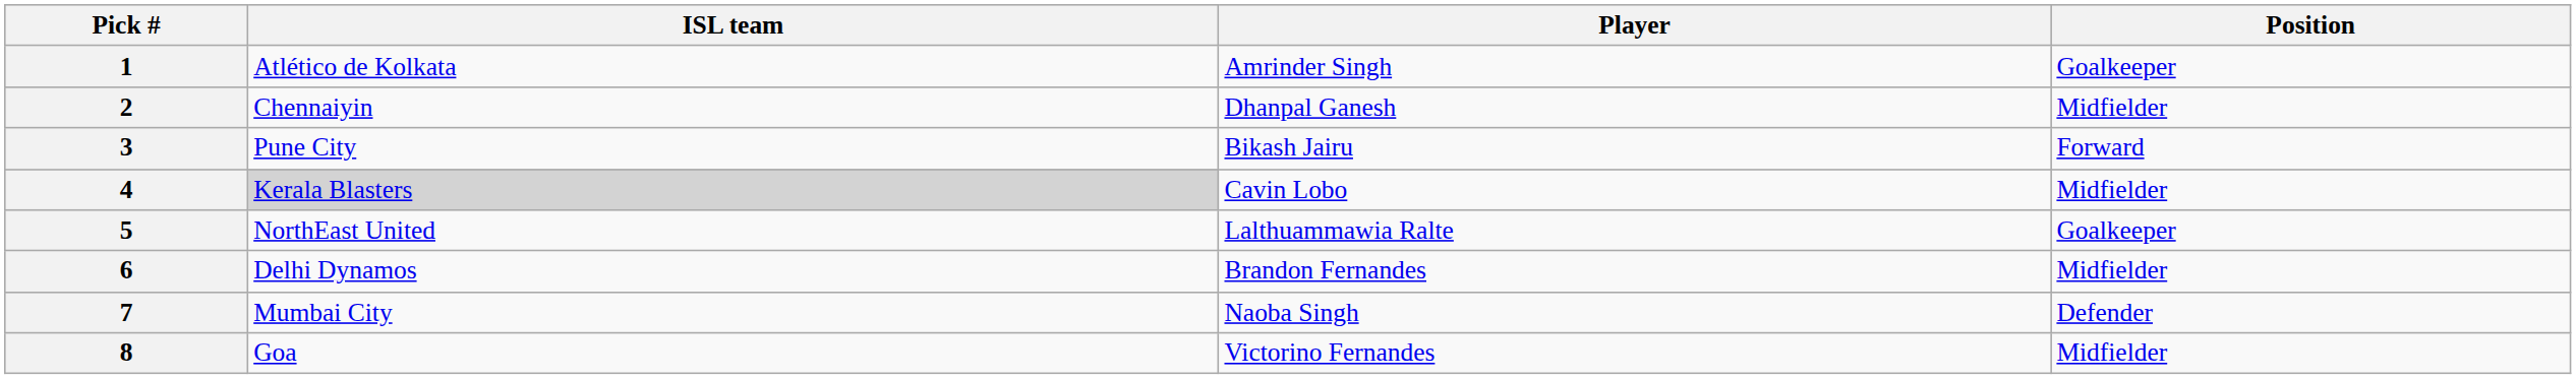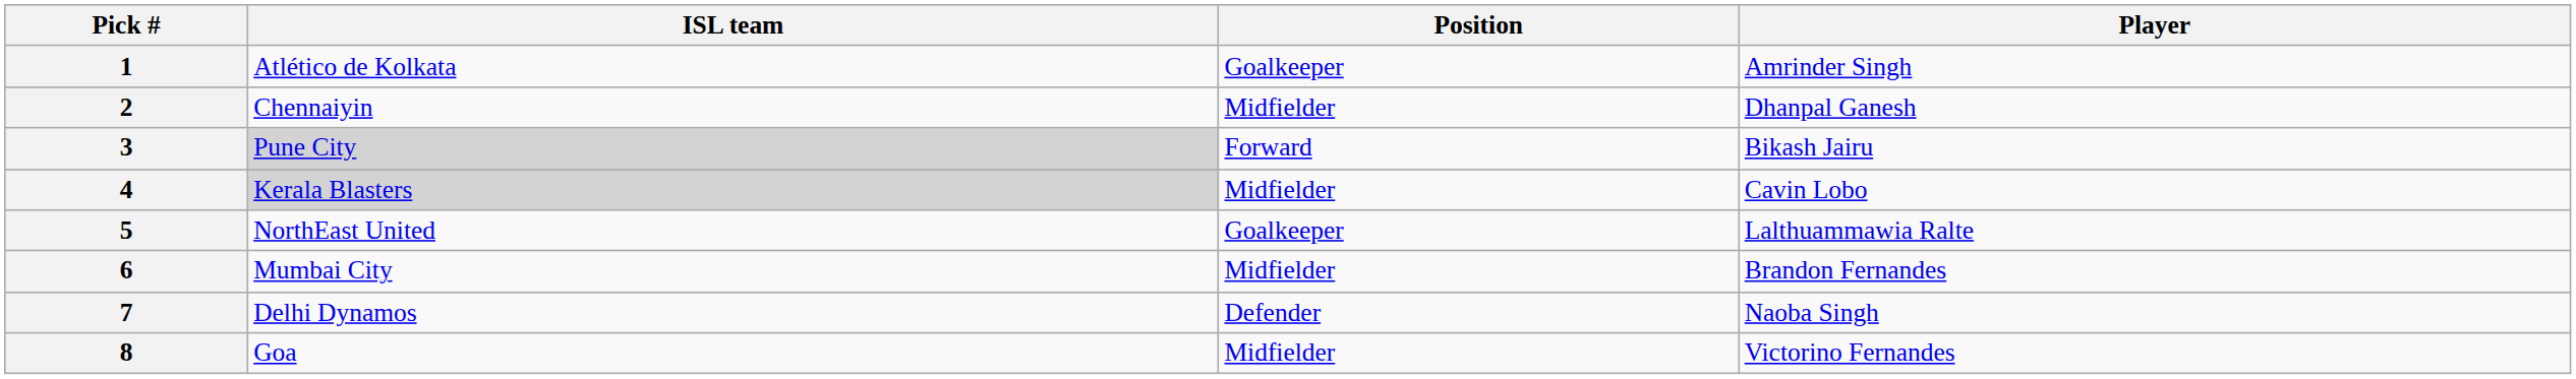 <table class="wikitable sortable" style="width:80%">
 <tr>
 <th width=7%>Pick #</th>
 <th width=28%>ISL team</th>
+<th width=15%>Position</th>
 <th width=24%>Player</th>
-<th width=15%>Position</th>
 </tr>
 <tr>
 <th>1</th>
 <td><a href='#'>Atlético de Kolkata</a></td>
+<td><a href='#'>Goalkeeper</a></td>
 <td><a href='#'>Amrinder Singh</a></td>
-<td><a href='#'>Goalkeeper</a></td>
 </tr>
 <tr>
 <th>2</th>
 <td><a href='#'>Chennaiyin</a></td>
+<td><a href='#'>Midfielder</a></td>
 <td><a href='#'>Dhanpal Ganesh</a></td>
-<td><a href='#'>Midfielder</a></td>
 </tr>
 <tr>
 <th>3</th>
-<td><a href='#'>Pune City</a></td>
+<td style="background: lightgrey;"><a href='#'>Pune City</a></td>
+<td><a href='#'>Forward</a></td>
 <td><a href='#'>Bikash Jairu</a></td>
-<td><a href='#'>Forward</a></td>
 </tr>
 <tr>
 <th>4</th>
 <td style="background: lightgrey;"><a href='#'>Kerala Blasters</a></td>
+<td><a href='#'>Midfielder</a></td>
 <td><a href='#'>Cavin Lobo</a></td>
-<td><a href='#'>Midfielder</a></td>
 </tr>
 <tr>
 <th>5</th>
 <td><a href='#'>NorthEast United</a></td>
+<td><a href='#'>Goalkeeper</a></td>
 <td><a href='#'>Lalthuammawia Ralte</a></td>
-<td><a href='#'>Goalkeeper</a></td>
 </tr>
 <tr>
 <th>6</th>
-<td><a href='#'>Delhi Dynamos</a></td>
+<td><a href='#'>Mumbai City</a></td>
+<td><a href='#'>Midfielder</a></td>
 <td><a href='#'>Brandon Fernandes</a></td>
-<td><a href='#'>Midfielder</a></td>
 </tr>
 <tr>
 <th>7</th>
-<td><a href='#'>Mumbai City</a></td>
+<td><a href='#'>Delhi Dynamos</a></td>
+<td><a href='#'>Defender</a></td>
 <td><a href='#'>Naoba Singh</a></td>
-<td><a href='#'>Defender</a></td>
 </tr>
 <tr>
 <th>8</th>
 <td><a href='#'>Goa</a></td>
+<td><a href='#'>Midfielder</a></td>
 <td><a href='#'>Victorino Fernandes</a></td>
-<td><a href='#'>Midfielder</a></td>
 </tr>
 </table>
